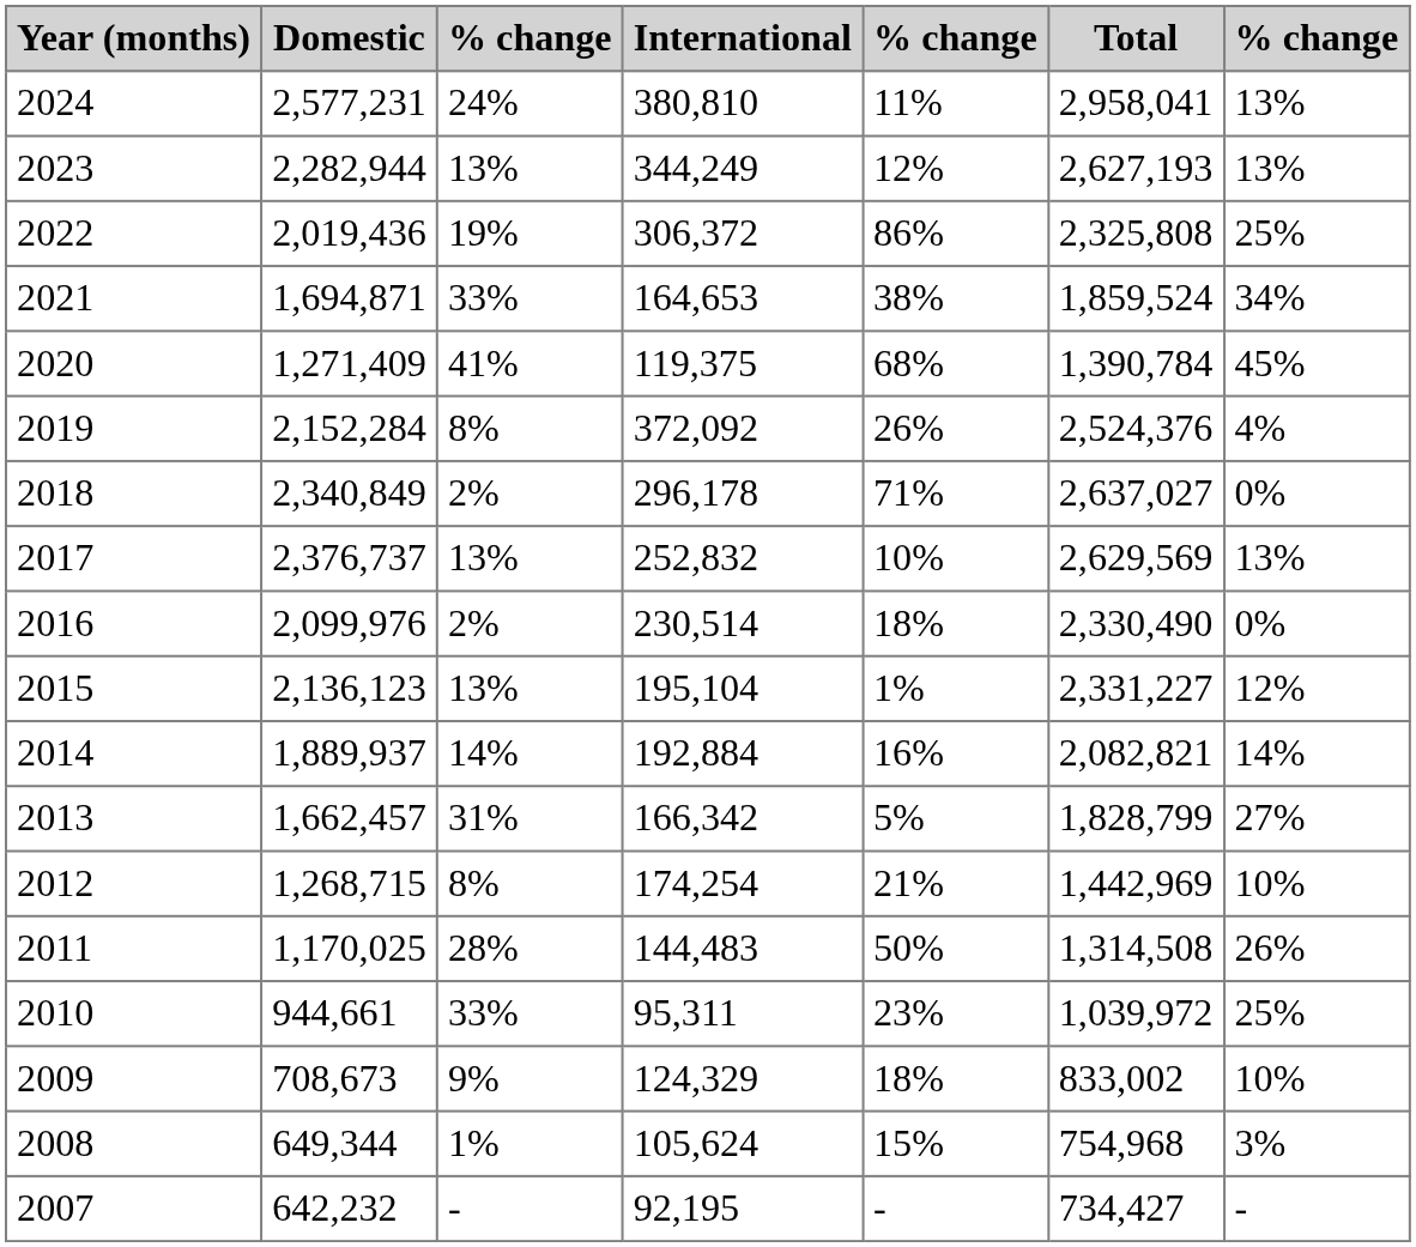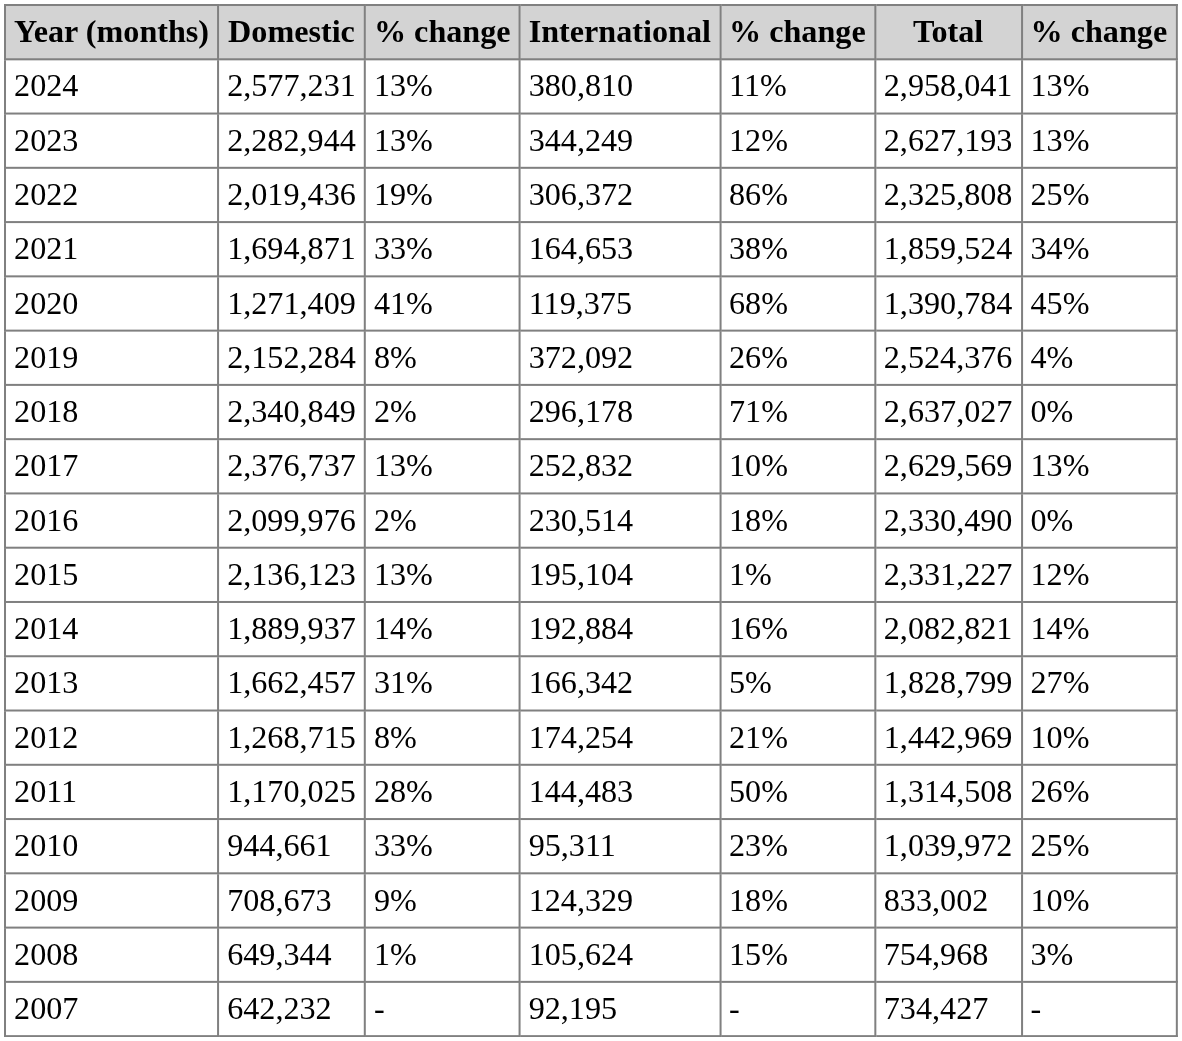 <table class="toccolours" border="1" cellpadding="4" style="border-collapse:collapse">
 <tr bgcolor=lightgrey>
 <th>Year (months)</th>
 <th>Domestic</th>
 <th>% change</th>
 <th>International</th>
 <th>% change</th>
 <th>Total</th>
 <th>% change</th>
 </tr>
 <tr>
 <td>2024</td>
 <td>2,577,231</td>
-<td> 24%</td>
+<td> 13%</td>
 <td>380,810</td>
 <td> 11%</td>
 <td>2,958,041</td>
 <td> 13%</td>
 </tr>
 <tr>
 <td>2023</td>
 <td>2,282,944</td>
 <td> 13%</td>
 <td>344,249</td>
 <td> 12%</td>
 <td>2,627,193</td>
 <td> 13%</td>
 </tr>
 <tr>
 <td>2022</td>
 <td>2,019,436</td>
 <td> 19%</td>
 <td>306,372</td>
 <td> 86%</td>
 <td>2,325,808</td>
 <td> 25%</td>
 </tr>
 <tr>
 <td>2021</td>
 <td>1,694,871</td>
 <td> 33%</td>
 <td>164,653</td>
 <td> 38%</td>
 <td>1,859,524</td>
 <td> 34%</td>
 </tr>
 <tr>
 <td>2020</td>
 <td>1,271,409</td>
 <td> 41%</td>
 <td>119,375</td>
 <td> 68%</td>
 <td>1,390,784</td>
 <td> 45%</td>
 </tr>
 <tr>
 <td>2019</td>
 <td>2,152,284</td>
 <td> 8%</td>
 <td>372,092</td>
 <td> 26%</td>
 <td>2,524,376</td>
 <td> 4%</td>
 </tr>
 <tr>
 <td>2018</td>
 <td>2,340,849</td>
 <td> 2%</td>
 <td>296,178</td>
 <td> 71%</td>
 <td>2,637,027</td>
 <td> 0%</td>
 </tr>
 <tr>
 <td>2017</td>
 <td>2,376,737</td>
 <td> 13%</td>
 <td>252,832</td>
 <td> 10%</td>
 <td>2,629,569</td>
 <td> 13%</td>
 </tr>
 <tr>
 <td>2016</td>
 <td>2,099,976</td>
 <td> 2%</td>
 <td>230,514</td>
 <td> 18%</td>
 <td>2,330,490</td>
 <td> 0%</td>
 </tr>
 <tr>
 <td>2015</td>
 <td>2,136,123</td>
 <td> 13%</td>
 <td>195,104</td>
 <td> 1%</td>
 <td>2,331,227</td>
 <td> 12%</td>
 </tr>
 <tr>
 <td>2014</td>
 <td>1,889,937</td>
 <td> 14%</td>
 <td>192,884</td>
 <td> 16%</td>
 <td>2,082,821</td>
 <td> 14%</td>
 </tr>
 <tr>
 <td>2013</td>
 <td>1,662,457</td>
 <td> 31%</td>
 <td>166,342</td>
 <td> 5%</td>
 <td>1,828,799</td>
 <td> 27%</td>
 </tr>
 <tr>
 <td>2012</td>
 <td>1,268,715</td>
 <td> 8%</td>
 <td>174,254</td>
 <td> 21%</td>
 <td>1,442,969</td>
 <td> 10%</td>
 </tr>
 <tr>
 <td>2011</td>
 <td>1,170,025</td>
 <td> 28%</td>
 <td>144,483</td>
 <td> 50%</td>
 <td>1,314,508</td>
 <td> 26%</td>
 </tr>
 <tr>
 <td>2010</td>
 <td>944,661</td>
 <td> 33%</td>
 <td>95,311</td>
 <td> 23%</td>
 <td>1,039,972</td>
 <td> 25%</td>
 </tr>
 <tr>
 <td>2009</td>
 <td>708,673</td>
 <td> 9%</td>
 <td>124,329</td>
 <td> 18%</td>
 <td>833,002</td>
 <td> 10%</td>
 </tr>
 <tr>
 <td>2008</td>
 <td>649,344</td>
 <td> 1%</td>
 <td>105,624</td>
 <td> 15%</td>
 <td>754,968</td>
 <td> 3%</td>
 </tr>
 <tr>
 <td>2007</td>
 <td>642,232</td>
 <td>-</td>
 <td>92,195</td>
 <td>-</td>
 <td>734,427</td>
 <td>-</td>
 </tr>
 </table>
